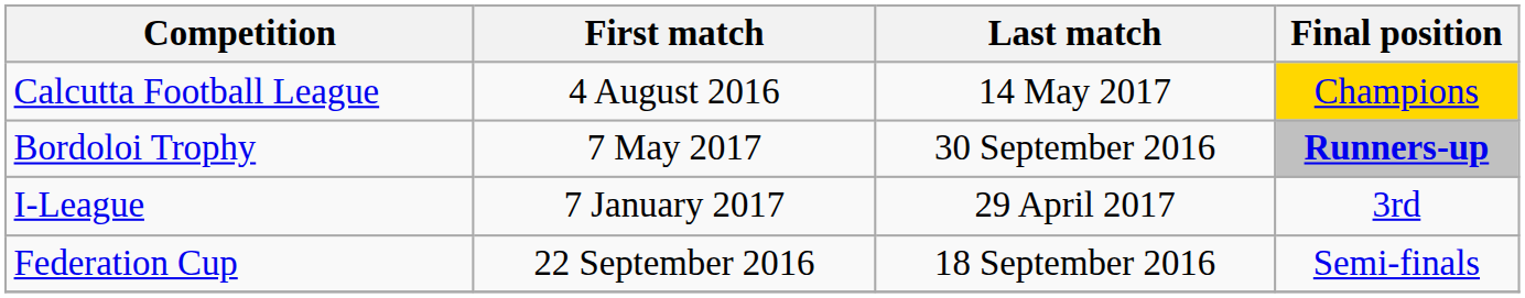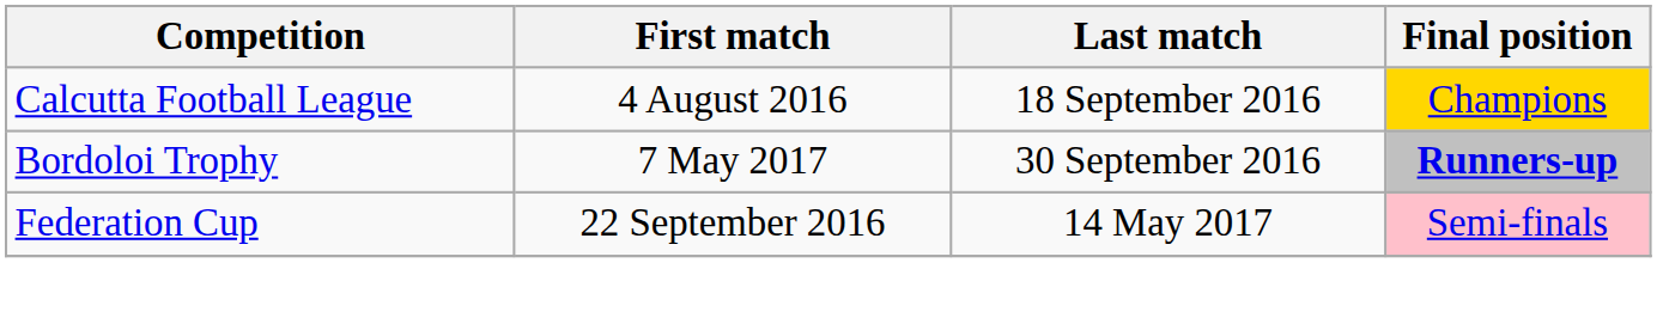 <table class="wikitable" style="text-align:center">
 <tr>
 <th style="text-align:center; width:200px;">Competition</th>
 <th style="text-align:center; width:170px;">First match</th>
 <th style="text-align:center; width:170px;">Last match</th>
 <th style="text-align:center; width:100px;">Final position</th>
 </tr>
 <tr>
 <td style="text-align:left;"><a href='#'>Calcutta Football League</a></td>
 <td>4 August 2016</td>
-<td>14 May 2017</td>
+<td>18 September 2016</td>
 <td bgcolor="gold"><a href='#'>Champions</a></td>
 </tr>
 <tr>
 <td style="text-align:left;"><a href='#'>Bordoloi Trophy</a></td>
 <td>7 May 2017</td>
 <td>30 September 2016</td>
 <td bgcolor="silver"><strong><a href='#'>Runners-up</a></strong></td>
 </tr>
 <tr>
-<td style="text-align:left;"><a href='#'>I-League</a></td>
-<td>7 January 2017</td>
-<td>29 April 2017</td>
-<td><a href='#'>3rd</a></td>
-</tr>
-<tr>
 <td style="text-align:left;"><a href='#'>Federation Cup</a></td>
 <td>22 September 2016</td>
-<td>18 September 2016</td>
-<td><a href='#'>Semi-finals</a></td>
+<td>14 May 2017</td>
+<td style="background: pink;"><a href='#'>Semi-finals</a></td>
 </tr>
 <tr>
 </tr>
 </table>
